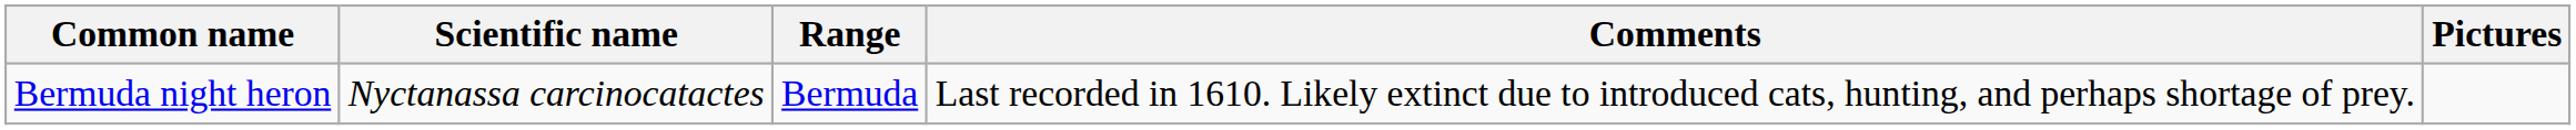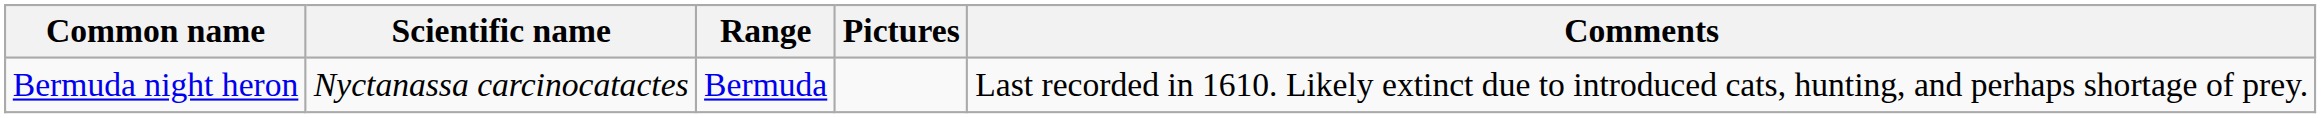 <table class="wikitable sortable">
 <tr>
 <th>Common name</th>
 <th>Scientific name</th>
 <th>Range</th>
+<th class="unsortable">Pictures</th>
 <th class="unsortable">Comments</th>
-<th class="unsortable">Pictures</th>
 </tr>
 <tr>
 <td><a href='#'>Bermuda night heron</a></td>
 <td><em>Nyctanassa carcinocatactes</em></td>
 <td><a href='#'>Bermuda</a></td>
+<td></td>
 <td>Last recorded in 1610. Likely extinct due to introduced cats, hunting, and perhaps shortage of prey.</td>
-<td></td>
 </tr>
 </table>
